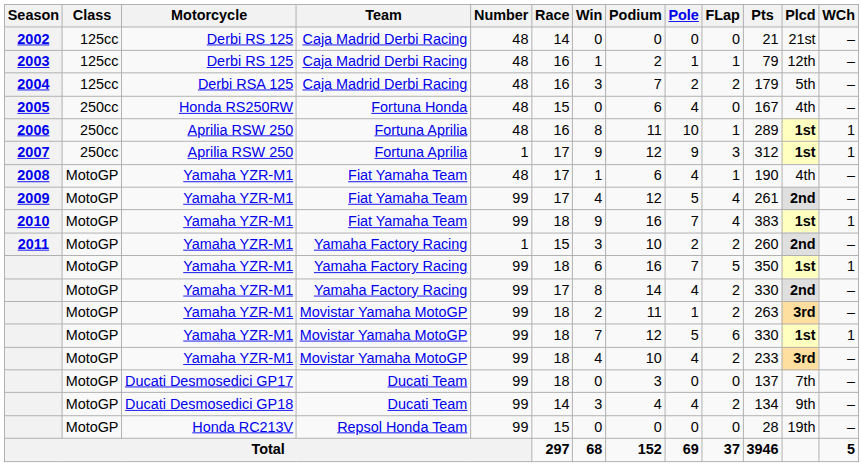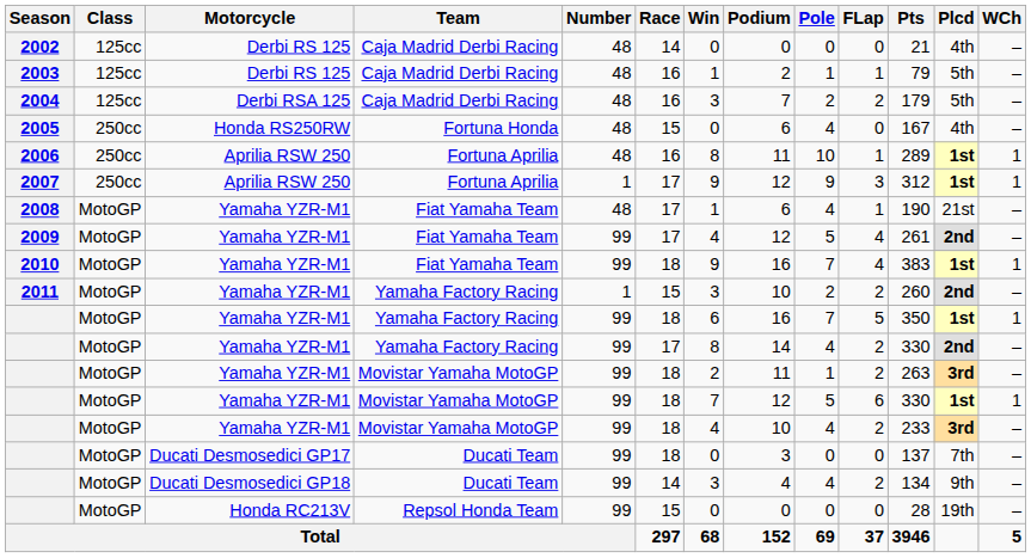 <table class="wikitable">
 <tr>
 <th>Season</th>
 <th>Class</th>
 <th>Motorcycle</th>
 <th>Team</th>
 <th>Number</th>
 <th>Race</th>
 <th>Win</th>
 <th>Podium</th>
 <th><a href='#'>Pole</a></th>
 <th>FLap</th>
 <th>Pts</th>
 <th>Plcd</th>
 <th>WCh</th>
 </tr>
 <tr align="right">
 <th><a href='#'>2002</a></th>
 <td>125cc</td>
 <td><a href='#'>Derbi RS 125</a></td>
 <td><a href='#'>Caja Madrid Derbi Racing</a></td>
 <td>48</td>
 <td>14</td>
 <td>0</td>
 <td>0</td>
 <td>0</td>
 <td>0</td>
 <td>21</td>
-<td>21st</td>
+<td>4th</td>
 <td>–</td>
 </tr>
 <tr align="right">
 <th><a href='#'>2003</a></th>
 <td>125cc</td>
 <td><a href='#'>Derbi RS 125</a></td>
 <td><a href='#'>Caja Madrid Derbi Racing</a></td>
 <td>48</td>
 <td>16</td>
 <td>1</td>
 <td>2</td>
 <td>1</td>
 <td>1</td>
 <td>79</td>
-<td>12th</td>
+<td>5th</td>
 <td>–</td>
 </tr>
 <tr align="right">
 <th><a href='#'>2004</a></th>
 <td>125cc</td>
 <td><a href='#'>Derbi RSA 125</a></td>
 <td><a href='#'>Caja Madrid Derbi Racing</a></td>
 <td>48</td>
 <td>16</td>
 <td>3</td>
 <td>7</td>
 <td>2</td>
 <td>2</td>
 <td>179</td>
 <td>5th</td>
 <td>–</td>
 </tr>
 <tr align="right">
 <th><a href='#'>2005</a></th>
 <td>250cc</td>
 <td><a href='#'>Honda RS250RW</a></td>
 <td><a href='#'>Fortuna Honda</a></td>
 <td>48</td>
 <td>15</td>
 <td>0</td>
 <td>6</td>
 <td>4</td>
 <td>0</td>
 <td>167</td>
 <td>4th</td>
 <td>–</td>
 </tr>
 <tr align="right">
 <th><a href='#'>2006</a></th>
 <td>250cc</td>
 <td><a href='#'>Aprilia RSW 250</a></td>
 <td><a href='#'>Fortuna Aprilia</a></td>
 <td>48</td>
 <td>16</td>
 <td>8</td>
 <td>11</td>
 <td>10</td>
 <td>1</td>
 <td>289</td>
 <td style="background:#ffffbf;"><strong>1st</strong></td>
 <td>1</td>
 </tr>
 <tr align="right">
 <th><a href='#'>2007</a></th>
 <td>250cc</td>
 <td><a href='#'>Aprilia RSW 250</a></td>
 <td><a href='#'>Fortuna Aprilia</a></td>
 <td>1</td>
 <td>17</td>
 <td>9</td>
 <td>12</td>
 <td>9</td>
 <td>3</td>
 <td>312</td>
 <td style="background:#ffffbf;"><strong>1st</strong></td>
 <td>1</td>
 </tr>
 <tr align="right">
 <th><a href='#'>2008</a></th>
 <td>MotoGP</td>
 <td><a href='#'>Yamaha YZR-M1</a></td>
 <td><a href='#'>Fiat Yamaha Team</a></td>
 <td>48</td>
 <td>17</td>
 <td>1</td>
 <td>6</td>
 <td>4</td>
 <td>1</td>
 <td>190</td>
-<td>4th</td>
+<td>21st</td>
 <td>–</td>
 </tr>
 <tr align="right">
 <th><a href='#'>2009</a></th>
 <td>MotoGP</td>
 <td><a href='#'>Yamaha YZR-M1</a></td>
 <td><a href='#'>Fiat Yamaha Team</a></td>
 <td>99</td>
 <td>17</td>
 <td>4</td>
 <td>12</td>
 <td>5</td>
 <td>4</td>
 <td>261</td>
 <td style="background:#dfdfdf;"><strong>2nd</strong></td>
 <td>–</td>
 </tr>
 <tr align="right">
 <th><a href='#'>2010</a></th>
 <td>MotoGP</td>
 <td><a href='#'>Yamaha YZR-M1</a></td>
 <td><a href='#'>Fiat Yamaha Team</a></td>
 <td>99</td>
 <td>18</td>
 <td>9</td>
 <td>16</td>
 <td>7</td>
 <td>4</td>
 <td>383</td>
 <td style="background:#ffffbf;"><strong>1st</strong></td>
 <td>1</td>
 </tr>
 <tr align="right">
 <th><a href='#'>2011</a></th>
 <td>MotoGP</td>
 <td><a href='#'>Yamaha YZR-M1</a></td>
 <td><a href='#'>Yamaha Factory Racing</a></td>
 <td>1</td>
 <td>15</td>
 <td>3</td>
 <td>10</td>
 <td>2</td>
 <td>2</td>
 <td>260</td>
 <td style="background:#dfdfdf;"><strong>2nd</strong></td>
 <td>–</td>
 </tr>
 <tr align="right">
 <th></th>
 <td>MotoGP</td>
 <td><a href='#'>Yamaha YZR-M1</a></td>
 <td><a href='#'>Yamaha Factory Racing</a></td>
 <td>99</td>
 <td>18</td>
 <td>6</td>
 <td>16</td>
 <td>7</td>
 <td>5</td>
 <td>350</td>
 <td style="background:#ffffbf;"><strong>1st</strong></td>
 <td>1</td>
 </tr>
 <tr align="right">
 <th></th>
 <td>MotoGP</td>
 <td><a href='#'>Yamaha YZR-M1</a></td>
 <td><a href='#'>Yamaha Factory Racing</a></td>
 <td>99</td>
 <td>17</td>
 <td>8</td>
 <td>14</td>
 <td>4</td>
 <td>2</td>
 <td>330</td>
 <td style="background:#dfdfdf;"><strong>2nd</strong></td>
 <td>–</td>
 </tr>
 <tr align="right">
 <th></th>
 <td>MotoGP</td>
 <td><a href='#'>Yamaha YZR-M1</a></td>
 <td><a href='#'>Movistar Yamaha MotoGP</a></td>
 <td>99</td>
 <td>18</td>
 <td>2</td>
 <td>11</td>
 <td>1</td>
 <td>2</td>
 <td>263</td>
 <td style="background:#ffdf9f;"><strong>3rd</strong></td>
 <td>–</td>
 </tr>
 <tr align="right">
 <th></th>
 <td>MotoGP</td>
 <td><a href='#'>Yamaha YZR-M1</a></td>
 <td><a href='#'>Movistar Yamaha MotoGP</a></td>
 <td>99</td>
 <td>18</td>
 <td>7</td>
 <td>12</td>
 <td>5</td>
 <td>6</td>
 <td>330</td>
 <td style="background:#ffffbf;"><strong>1st</strong></td>
 <td>1</td>
 </tr>
 <tr align="right">
 <th></th>
 <td>MotoGP</td>
 <td><a href='#'>Yamaha YZR-M1</a></td>
 <td><a href='#'>Movistar Yamaha MotoGP</a></td>
 <td>99</td>
 <td>18</td>
 <td>4</td>
 <td>10</td>
 <td>4</td>
 <td>2</td>
 <td>233</td>
 <td style="background:#ffdf9f;"><strong>3rd</strong></td>
 <td>–</td>
 </tr>
 <tr align="right">
 <th></th>
 <td>MotoGP</td>
 <td><a href='#'>Ducati Desmosedici GP17</a></td>
 <td><a href='#'>Ducati Team</a></td>
 <td>99</td>
 <td>18</td>
 <td>0</td>
 <td>3</td>
 <td>0</td>
 <td>0</td>
 <td>137</td>
 <td>7th</td>
 <td>–</td>
 </tr>
 <tr align="right">
 <th></th>
 <td>MotoGP</td>
 <td><a href='#'>Ducati Desmosedici GP18</a></td>
 <td><a href='#'>Ducati Team</a></td>
 <td>99</td>
 <td>14</td>
 <td>3</td>
 <td>4</td>
 <td>4</td>
 <td>2</td>
 <td>134</td>
 <td>9th</td>
 <td>–</td>
 </tr>
 <tr align="right">
 <th></th>
 <td>MotoGP</td>
 <td><a href='#'>Honda RC213V</a></td>
 <td><a href='#'>Repsol Honda Team</a></td>
 <td>99</td>
 <td>15</td>
 <td>0</td>
 <td>0</td>
 <td>0</td>
 <td>0</td>
 <td>28</td>
 <td>19th</td>
 <td>–</td>
 </tr>
 <tr align="right">
 <th colspan="5">Total</th>
 <td><strong>297</strong></td>
 <td><strong>68</strong></td>
 <td><strong>152</strong></td>
 <td><strong>69</strong></td>
 <td><strong>37</strong></td>
 <td><strong>3946</strong></td>
 <td></td>
 <td><strong>5</strong></td>
 </tr>
 </table>
